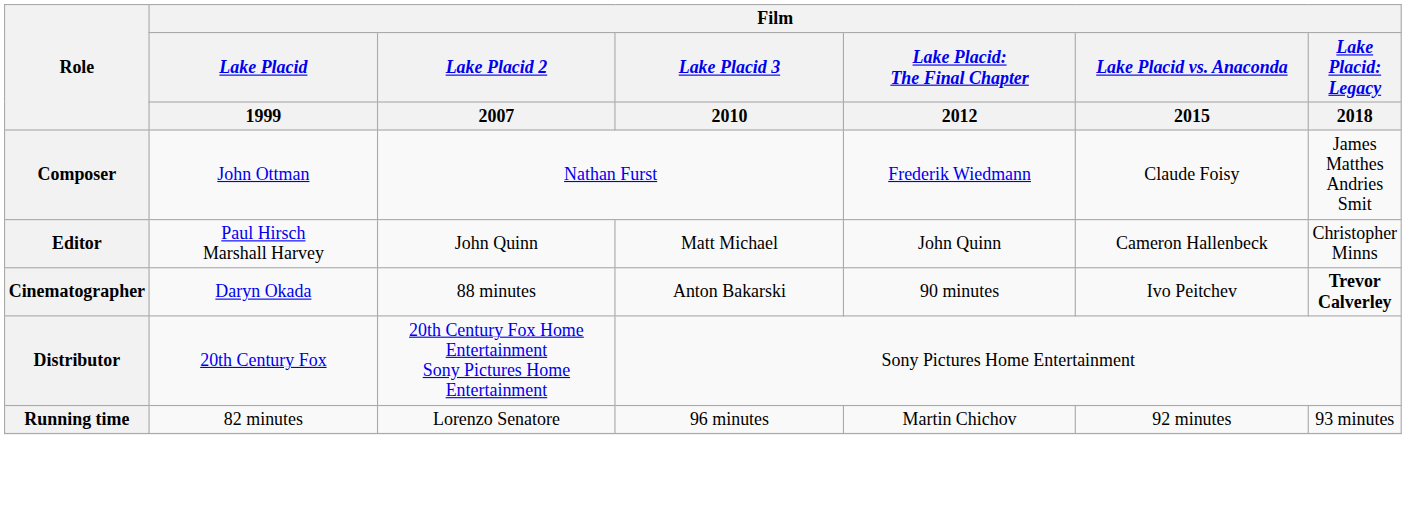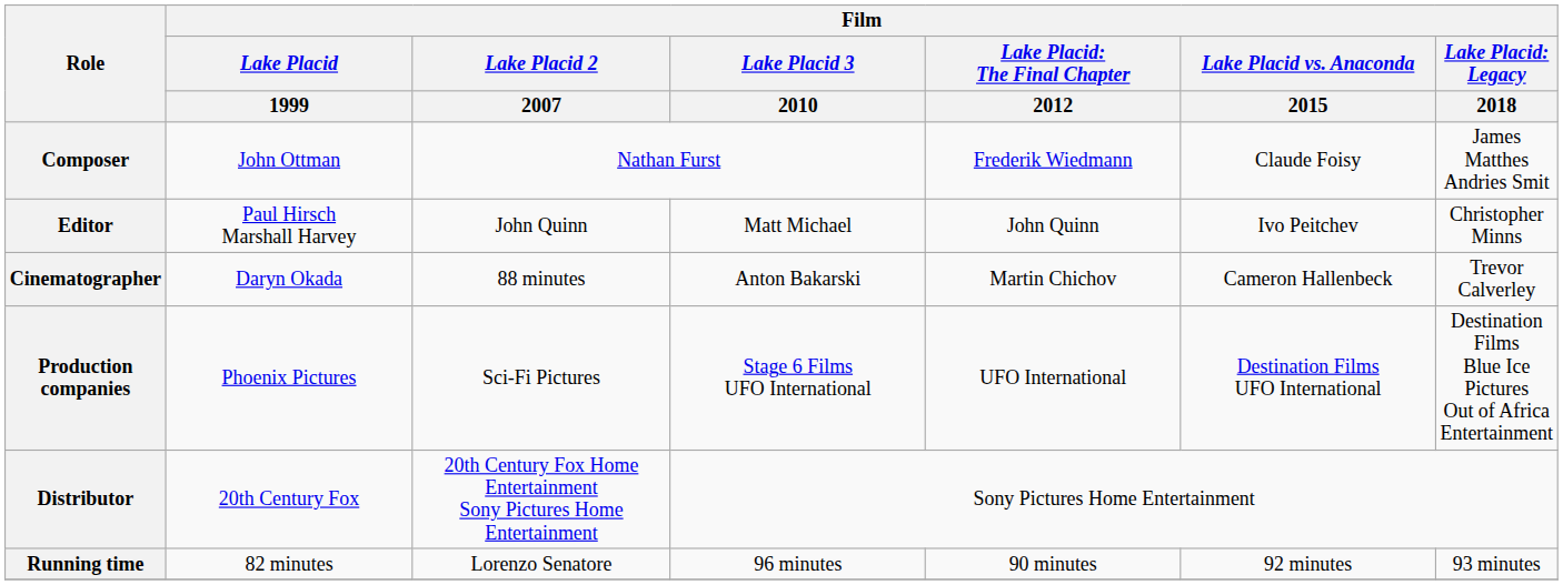 <table class="wikitable" style="text-align:center;" "width:99%;">
 <tr>
 <th rowspan="3">Role</th>
 <th colspan="6">Film</th>
 </tr>
 <tr>
 <th style="width:20%;"><em><a href='#'>Lake Placid</a></em></th>
 <th style="width:20%;"><em><a href='#'>Lake Placid 2</a></em></th>
 <th style="width:20%;"><em><a href='#'>Lake Placid 3</a></em></th>
 <th style="width:20%;"><em><a href='#'>Lake Placid: <br> The Final Chapter</a></em></th>
 <th style="width:20%;"><em><a href='#'>Lake Placid vs. Anaconda</a></em></th>
 <th style="width:20%;"><em><a href='#'>Lake Placid: <br> Legacy</a></em></th>
 </tr>
 <tr>
 <th>1999</th>
 <th>2007</th>
 <th>2010</th>
 <th>2012</th>
 <th>2015</th>
 <th>2018</th>
 </tr>
 <tr>
 <th>Composer</th>
 <td><a href='#'>John Ottman</a></td>
 <td colspan="2"><a href='#'>Nathan Furst</a></td>
 <td><a href='#'>Frederik Wiedmann</a></td>
 <td>Claude Foisy</td>
 <td>James Matthes<br>Andries Smit</td>
 </tr>
 <tr>
 <th>Editor</th>
 <td><a href='#'>Paul Hirsch</a><br>Marshall Harvey</td>
 <td>John Quinn</td>
 <td>Matt Michael</td>
 <td>John Quinn</td>
-<td>Cameron Hallenbeck</td>
+<td>Ivo Peitchev</td>
 <td>Christopher Minns</td>
 </tr>
 <tr>
 <th>Cinematographer</th>
 <td><a href='#'>Daryn Okada</a></td>
 <td>88 minutes</td>
 <td>Anton Bakarski</td>
-<td>90 minutes</td>
-<td>Ivo Peitchev</td>
-<td><strong>Trevor Calverley</strong></td>
+<td>Martin Chichov</td>
+<td>Cameron Hallenbeck</td>
+<td>Trevor Calverley</td>
+</tr>
+<tr>
+<th>Production companies</th>
+<td><a href='#'>Phoenix Pictures</a></td>
+<td>Sci-Fi Pictures</td>
+<td><a href='#'>Stage 6 Films</a><br>UFO International</td>
+<td>UFO International</td>
+<td><a href='#'>Destination Films</a><br>UFO International</td>
+<td>Destination Films<br>Blue Ice Pictures<br>Out of Africa Entertainment</td>
 </tr>
 <tr>
 <th>Distributor</th>
 <td><a href='#'>20th Century Fox</a></td>
 <td><a href='#'>20th Century Fox Home Entertainment</a><br><a href='#'>Sony Pictures Home Entertainment</a></td>
 <td colspan="4">Sony Pictures Home Entertainment</td>
 </tr>
 <tr>
 <th>Running time</th>
 <td>82 minutes</td>
 <td>Lorenzo Senatore</td>
 <td>96 minutes</td>
-<td>Martin Chichov</td>
+<td>90 minutes</td>
 <td>92 minutes</td>
 <td>93 minutes</td>
 </tr>
 <tr>
 </tr>
 </table>
